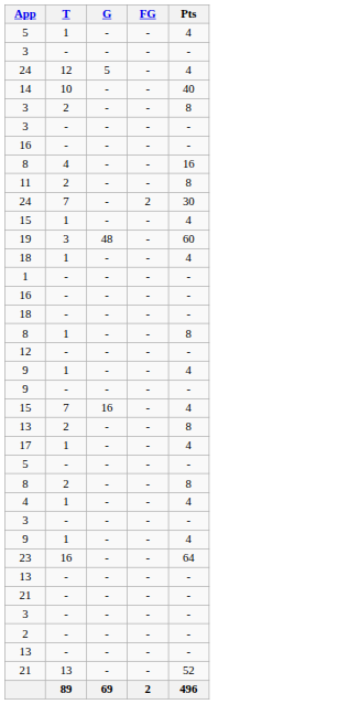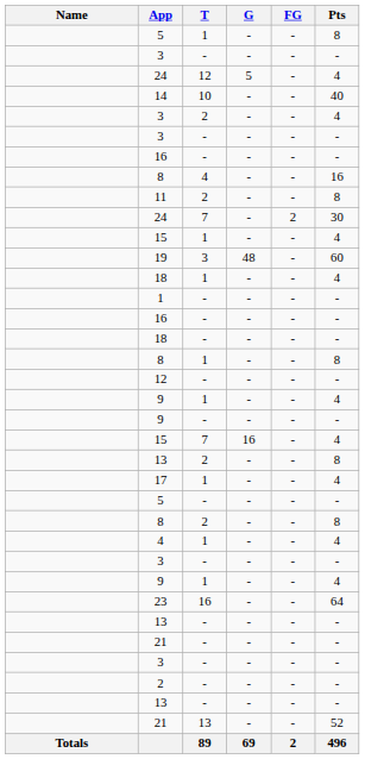 <table class="wikitable sortable" style="text-align: center;">
 <tr>
+<th style="width:10em">Name</th>
 <th style="width:3em"><a href='#'>App</a></th>
 <th style="width:3em"><a href='#'>T</a></th>
 <th style="width:3em"><a href='#'>G</a></th>
 <th style="width:3em"><a href='#'>FG</a></th>
 <th style="width:3em">Pts</th>
 </tr>
 <tr>
+<td style="text-align:left;"></td>
 <td>5</td>
 <td>1</td>
 <td>-</td>
 <td>-</td>
-<td>4</td>
+<td>8</td>
 </tr>
 <tr>
+<td style="text-align:left;"></td>
 <td>3</td>
 <td>-</td>
 <td>-</td>
 <td>-</td>
 <td>-</td>
 </tr>
 <tr>
+<td style="text-align:left;"></td>
 <td>24</td>
 <td>12</td>
 <td>5</td>
 <td>-</td>
 <td>4</td>
 </tr>
 <tr>
+<td style="text-align:left;"></td>
 <td>14</td>
 <td>10</td>
 <td>-</td>
 <td>-</td>
 <td>40</td>
 </tr>
 <tr>
+<td style="text-align:left;"></td>
 <td>3</td>
 <td>2</td>
 <td>-</td>
 <td>-</td>
-<td>8</td>
+<td>4</td>
 </tr>
 <tr>
+<td style="text-align:left;"></td>
 <td>3</td>
 <td>-</td>
 <td>-</td>
 <td>-</td>
 <td>-</td>
 </tr>
 <tr>
+<td style="text-align:left;"></td>
 <td>16</td>
 <td>-</td>
 <td>-</td>
 <td>-</td>
 <td>-</td>
 </tr>
 <tr>
+<td style="text-align:left;"></td>
 <td>8</td>
 <td>4</td>
 <td>-</td>
 <td>-</td>
 <td>16</td>
 </tr>
 <tr>
+<td style="text-align:left;"></td>
 <td>11</td>
 <td>2</td>
 <td>-</td>
 <td>-</td>
 <td>8</td>
 </tr>
 <tr>
+<td style="text-align:left;"></td>
 <td>24</td>
 <td>7</td>
 <td>-</td>
 <td>2</td>
 <td>30</td>
 </tr>
 <tr>
+<td style="text-align:left;"></td>
 <td>15</td>
 <td>1</td>
 <td>-</td>
 <td>-</td>
 <td>4</td>
 </tr>
 <tr>
+<td style="text-align:left;"></td>
 <td>19</td>
 <td>3</td>
 <td>48</td>
 <td>-</td>
 <td>60</td>
 </tr>
 <tr>
+<td style="text-align:left;"></td>
 <td>18</td>
 <td>1</td>
 <td>-</td>
 <td>-</td>
 <td>4</td>
 </tr>
 <tr>
+<td style="text-align:left;"></td>
 <td>1</td>
 <td>-</td>
 <td>-</td>
 <td>-</td>
 <td>-</td>
 </tr>
 <tr>
+<td style="text-align:left;"></td>
 <td>16</td>
 <td>-</td>
 <td>-</td>
 <td>-</td>
 <td>-</td>
 </tr>
 <tr>
+<td style="text-align:left;"></td>
 <td>18</td>
 <td>-</td>
 <td>-</td>
 <td>-</td>
 <td>-</td>
 </tr>
 <tr>
+<td style="text-align:left;"></td>
 <td>8</td>
 <td>1</td>
 <td>-</td>
 <td>-</td>
 <td>8</td>
 </tr>
 <tr>
+<td style="text-align:left;"></td>
 <td>12</td>
 <td>-</td>
 <td>-</td>
 <td>-</td>
 <td>-</td>
 </tr>
 <tr>
+<td style="text-align:left;"></td>
 <td>9</td>
 <td>1</td>
 <td>-</td>
 <td>-</td>
 <td>4</td>
 </tr>
 <tr>
+<td style="text-align:left;"></td>
 <td>9</td>
 <td>-</td>
 <td>-</td>
 <td>-</td>
 <td>-</td>
 </tr>
 <tr>
+<td style="text-align:left;"></td>
 <td>15</td>
 <td>7</td>
 <td>16</td>
 <td>-</td>
 <td>4</td>
 </tr>
 <tr>
+<td style="text-align:left;"></td>
 <td>13</td>
 <td>2</td>
 <td>-</td>
 <td>-</td>
 <td>8</td>
 </tr>
 <tr>
+<td style="text-align:left;"></td>
 <td>17</td>
 <td>1</td>
 <td>-</td>
 <td>-</td>
 <td>4</td>
 </tr>
 <tr>
+<td style="text-align:left;"></td>
 <td>5</td>
 <td>-</td>
 <td>-</td>
 <td>-</td>
 <td>-</td>
 </tr>
 <tr>
+<td style="text-align:left;"></td>
 <td>8</td>
 <td>2</td>
 <td>-</td>
 <td>-</td>
 <td>8</td>
 </tr>
 <tr>
+<td style="text-align:left;"></td>
 <td>4</td>
 <td>1</td>
 <td>-</td>
 <td>-</td>
 <td>4</td>
 </tr>
 <tr>
+<td style="text-align:left;"></td>
 <td>3</td>
 <td>-</td>
 <td>-</td>
 <td>-</td>
 <td>-</td>
 </tr>
 <tr>
+<td style="text-align:left;"></td>
 <td>9</td>
 <td>1</td>
 <td>-</td>
 <td>-</td>
 <td>4</td>
 </tr>
 <tr>
+<td style="text-align:left;"></td>
 <td>23</td>
 <td>16</td>
 <td>-</td>
 <td>-</td>
 <td>64</td>
 </tr>
 <tr>
+<td style="text-align:left;"></td>
 <td>13</td>
 <td>-</td>
 <td>-</td>
 <td>-</td>
 <td>-</td>
 </tr>
 <tr>
+<td style="text-align:left;"></td>
 <td>21</td>
 <td>-</td>
 <td>-</td>
 <td>-</td>
 <td>-</td>
 </tr>
 <tr>
+<td style="text-align:left;"></td>
 <td>3</td>
 <td>-</td>
 <td>-</td>
 <td>-</td>
 <td>-</td>
 </tr>
 <tr>
+<td style="text-align:left;"></td>
 <td>2</td>
 <td>-</td>
 <td>-</td>
 <td>-</td>
 <td>-</td>
 </tr>
 <tr>
+<td style="text-align:left;"></td>
 <td>13</td>
 <td>-</td>
 <td>-</td>
 <td>-</td>
 <td>-</td>
 </tr>
 <tr>
+<td style="text-align:left;"></td>
 <td>21</td>
 <td>13</td>
 <td>-</td>
 <td>-</td>
 <td>52</td>
 </tr>
 <tr class="sortbottom">
+<th>Totals</th>
 <th></th>
 <th>89</th>
 <th>69</th>
 <th>2</th>
 <th>496</th>
 </tr>
 </table>
